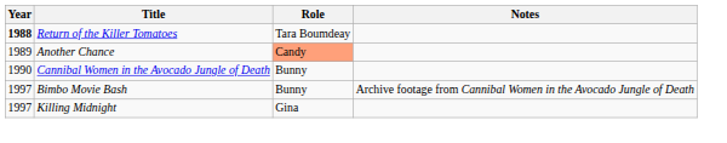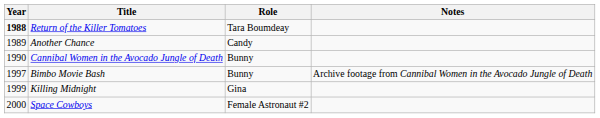 <table class="wikitable">
 <tr>
 <th>Year</th>
 <th>Title</th>
 <th>Role</th>
 <th>Notes</th>
 </tr>
 <tr>
 <td><strong>1988</strong></td>
 <td><em><a href='#'>Return of the Killer Tomatoes</a></em></td>
 <td>Tara Boumdeay</td>
 <td></td>
 </tr>
 <tr>
 <td>1989</td>
 <td><em>Another Chance</em></td>
-<td style="background: lightsalmon;">Candy</td>
+<td>Candy</td>
 <td></td>
 </tr>
 <tr>
 <td>1990</td>
 <td><em><a href='#'>Cannibal Women in the Avocado Jungle of Death</a></em></td>
 <td>Bunny</td>
 <td></td>
 </tr>
 <tr>
 <td>1997</td>
 <td><em>Bimbo Movie Bash</em></td>
 <td>Bunny</td>
 <td>Archive footage from <em>Cannibal Women in the Avocado Jungle of Death</em></td>
 </tr>
 <tr>
-<td>1997</td>
+<td>1999</td>
 <td><em>Killing Midnight</em></td>
 <td>Gina</td>
 <td></td>
 </tr>
+<tr>
+<td>2000</td>
+<td><em><a href='#'>Space Cowboys</a></em></td>
+<td>Female Astronaut #2</td>
+<td></td>
+</tr>
 </table>
